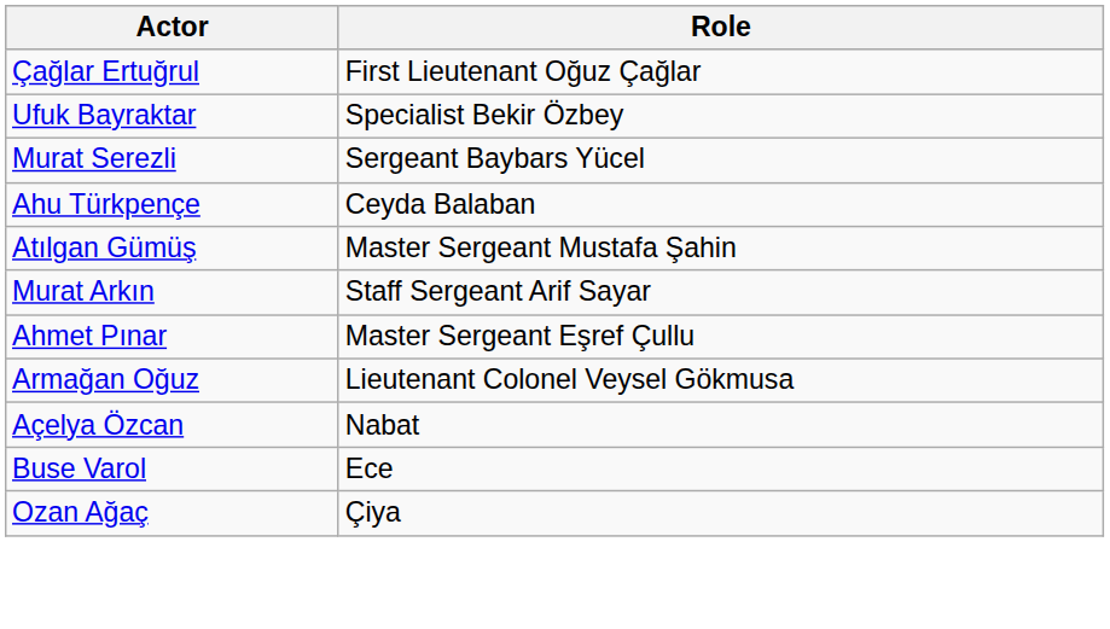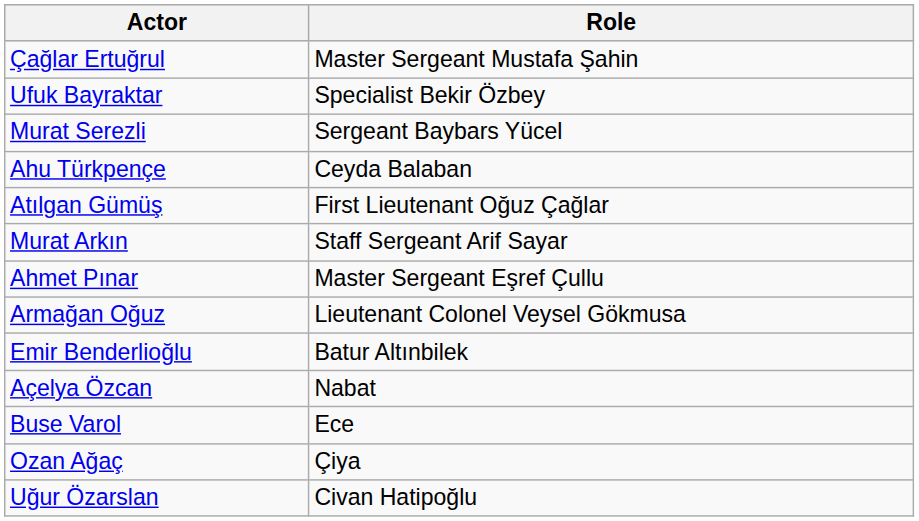 <table class="wikitable" width="50%">
 <tr bgcolor="#cccccc">
 <th>Actor</th>
 <th>Role</th>
 </tr>
 <tr>
 <td><a href='#'>Çağlar Ertuğrul</a></td>
-<td>First Lieutenant Oğuz Çağlar</td>
+<td>Master Sergeant Mustafa Şahin</td>
 </tr>
 <tr>
 <td><a href='#'>Ufuk Bayraktar</a></td>
 <td>Specialist Bekir Özbey</td>
 </tr>
 <tr>
 <td><a href='#'>Murat Serezli</a></td>
 <td>Sergeant Baybars Yücel</td>
 </tr>
 <tr>
 <td><a href='#'>Ahu Türkpençe</a></td>
 <td>Ceyda Balaban</td>
 </tr>
 <tr>
 <td><a href='#'>Atılgan Gümüş</a></td>
-<td>Master Sergeant Mustafa Şahin</td>
+<td>First Lieutenant Oğuz Çağlar</td>
 </tr>
 <tr>
 <td><a href='#'>Murat Arkın</a></td>
 <td>Staff Sergeant Arif Sayar</td>
 </tr>
 <tr>
 <td><a href='#'>Ahmet Pınar</a></td>
 <td>Master Sergeant Eşref Çullu</td>
 </tr>
 <tr>
 <td><a href='#'>Armağan Oğuz</a></td>
 <td>Lieutenant Colonel Veysel Gökmusa</td>
 </tr>
 <tr>
+<td><a href='#'>Emir Benderlioğlu</a></td>
+<td>Batur Altınbilek</td>
+</tr>
+<tr>
 <td><a href='#'>Açelya Özcan</a></td>
 <td>Nabat</td>
 </tr>
 <tr>
 <td><a href='#'>Buse Varol</a></td>
 <td>Ece</td>
 </tr>
 <tr>
 <td><a href='#'>Ozan Ağaç</a></td>
 <td>Çiya</td>
 </tr>
+<tr>
+<td><a href='#'>Uğur Özarslan</a></td>
+<td>Civan Hatipoğlu</td>
+</tr>
 </table>
